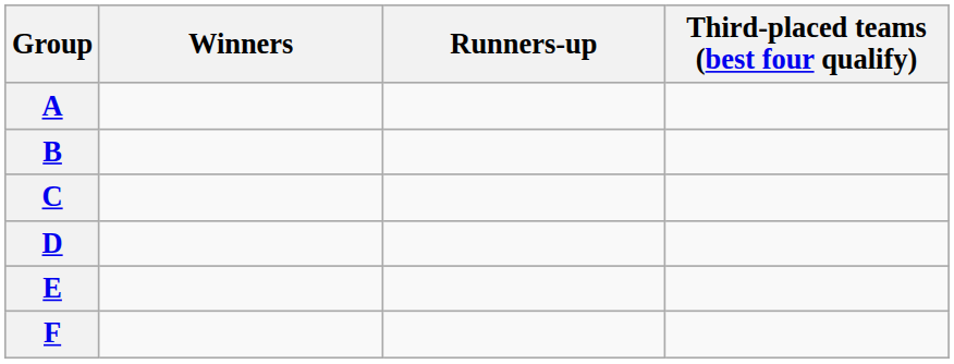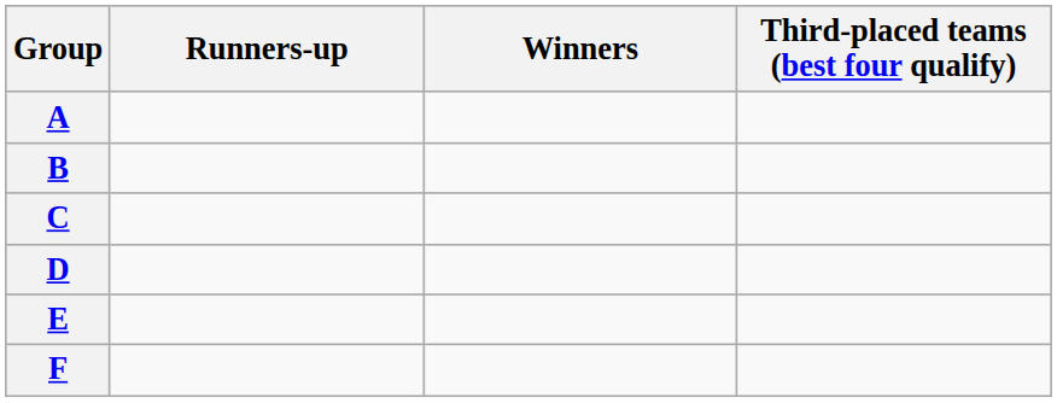 <table class=wikitable>
 <tr>
 <th>Group</th>
+<th width="150">Runners-up</th>
 <th width="150">Winners</th>
-<th width="150">Runners-up</th>
 <th width="150">Third-placed teams<br>(<a href='#'>best four</a> qualify)</th>
 </tr>
 <tr>
 <th><a href='#'>A</a></th>
 <td></td>
 <td></td>
 <td></td>
 </tr>
 <tr>
 <th><a href='#'>B</a></th>
 <td></td>
 <td></td>
 <td></td>
 </tr>
 <tr>
 <th><a href='#'>C</a></th>
 <td></td>
 <td></td>
 <td></td>
 </tr>
 <tr>
 <th><a href='#'>D</a></th>
 <td></td>
 <td></td>
 <td></td>
 </tr>
 <tr>
 <th><a href='#'>E</a></th>
 <td></td>
 <td></td>
 <td></td>
 </tr>
 <tr>
 <th><a href='#'>F</a></th>
 <td></td>
 <td></td>
 <td></td>
 </tr>
 </table>
